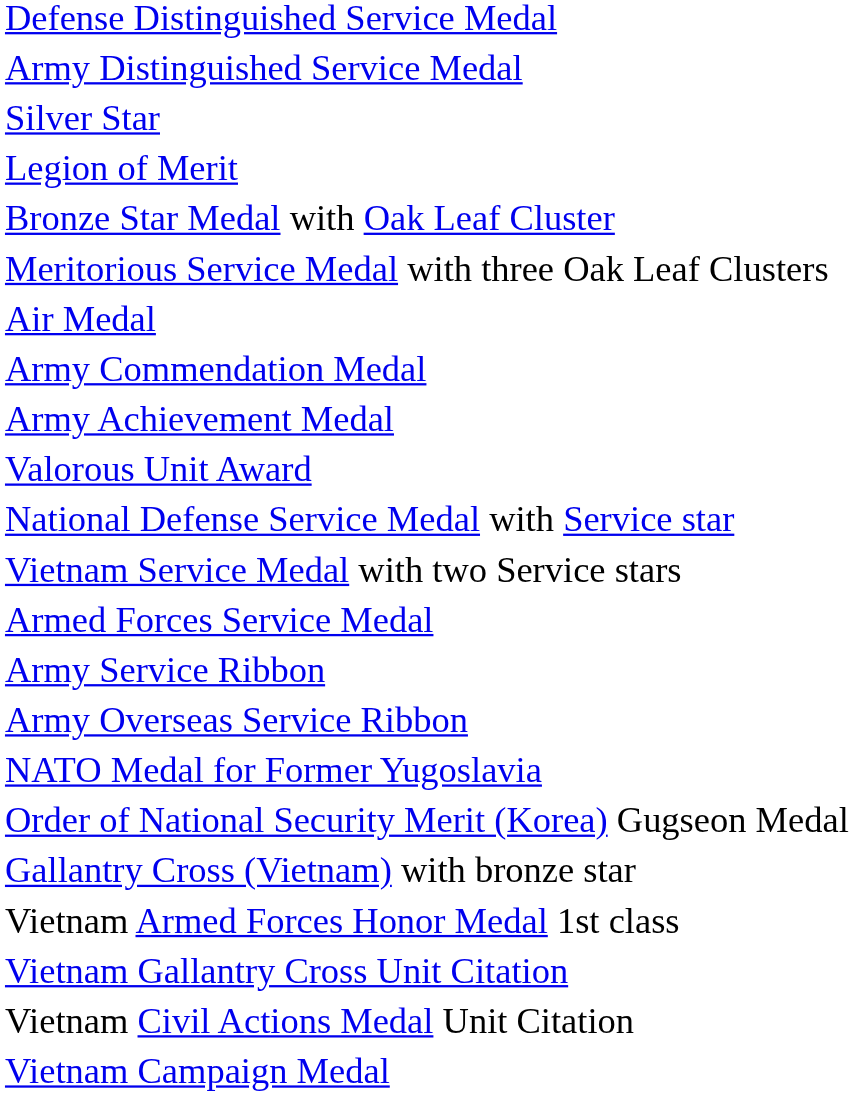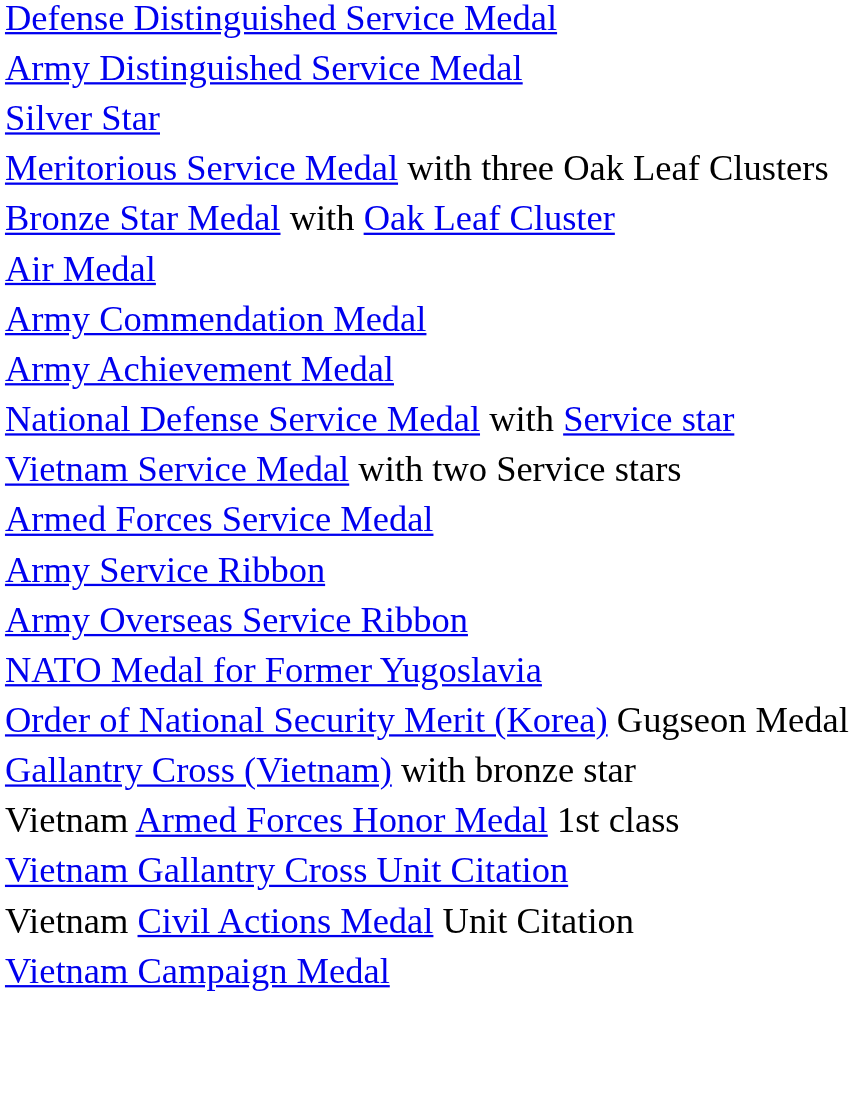 <table>
 <tr>
 <td></td>
 <td><a href='#'>Defense Distinguished Service Medal</a></td>
 </tr>
 <tr>
 <td></td>
 <td><a href='#'>Army Distinguished Service Medal</a></td>
 </tr>
 <tr>
 <td></td>
 <td><a href='#'>Silver Star</a></td>
 </tr>
 <tr>
 <td></td>
-<td><a href='#'>Legion of Merit</a></td>
+<td><a href='#'>Meritorious Service Medal</a> with three Oak Leaf Clusters</td>
 </tr>
 <tr>
 <td></td>
 <td><a href='#'>Bronze Star Medal</a> with <a href='#'>Oak Leaf Cluster</a></td>
-</tr>
-<tr>
-<td></td>
-<td><a href='#'>Meritorious Service Medal</a> with three Oak Leaf Clusters</td>
 </tr>
 <tr>
 <td></td>
 <td><a href='#'>Air Medal</a></td>
 </tr>
 <tr>
 <td></td>
 <td><a href='#'>Army Commendation Medal</a></td>
 </tr>
 <tr>
 <td></td>
 <td><a href='#'>Army Achievement Medal</a></td>
-</tr>
-<tr>
-<td></td>
-<td><a href='#'>Valorous Unit Award</a></td>
 </tr>
 <tr>
 <td></td>
 <td><a href='#'>National Defense Service Medal</a> with <a href='#'>Service star</a></td>
 </tr>
 <tr>
 <td></td>
 <td><a href='#'>Vietnam Service Medal</a> with two Service stars</td>
 </tr>
 <tr>
 <td></td>
 <td><a href='#'>Armed Forces Service Medal</a></td>
 </tr>
 <tr>
 <td></td>
 <td><a href='#'>Army Service Ribbon</a></td>
 </tr>
 <tr>
 <td></td>
 <td><a href='#'>Army Overseas Service Ribbon</a></td>
 </tr>
 <tr>
 <td></td>
 <td><a href='#'>NATO Medal for Former Yugoslavia</a></td>
 </tr>
 <tr>
 <td></td>
 <td><a href='#'>Order of National Security Merit (Korea)</a> Gugseon Medal</td>
 </tr>
 <tr>
 <td><span></span></td>
 <td><a href='#'>Gallantry Cross (Vietnam)</a> with bronze star</td>
 </tr>
 <tr>
 <td></td>
 <td>Vietnam <a href='#'>Armed Forces Honor Medal</a> 1st class</td>
 </tr>
 <tr>
 <td></td>
 <td><a href='#'>Vietnam Gallantry Cross Unit Citation</a></td>
 </tr>
 <tr>
 <td></td>
 <td>Vietnam <a href='#'>Civil Actions Medal</a> Unit Citation</td>
 </tr>
 <tr>
 <td></td>
 <td><a href='#'>Vietnam Campaign Medal</a></td>
 </tr>
 </table>
